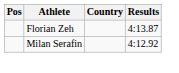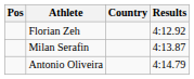 <table class="wikitable wikble">
 <tr>
 <th>Pos</th>
 <th>Athlete</th>
 <th>Country</th>
 <th>Results</th>
 </tr>
 <tr>
 <td align="center"></td>
 <td>Florian Zeh</td>
 <td></td>
-<td>4:13.87</td>
+<td>4:12.92</td>
 </tr>
 <tr>
 <td align="center"></td>
 <td>Milan Serafin</td>
 <td></td>
-<td>4:12.92</td>
+<td>4:13.87</td>
+</tr>
+<tr>
+<td align="center"></td>
+<td>Antonio Oliveira</td>
+<td></td>
+<td>4:14.79</td>
 </tr>
 </table>
